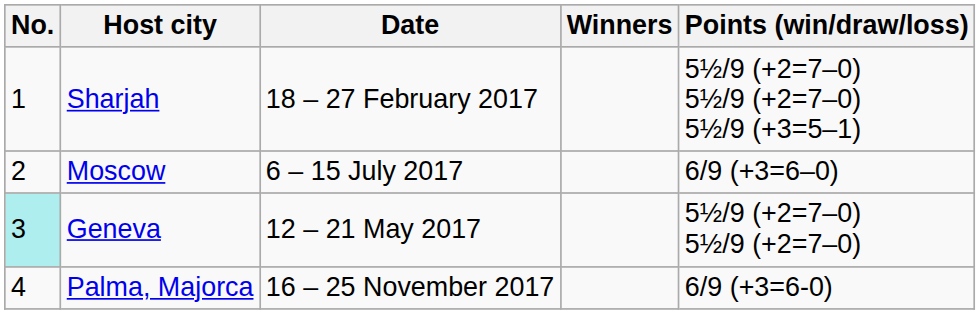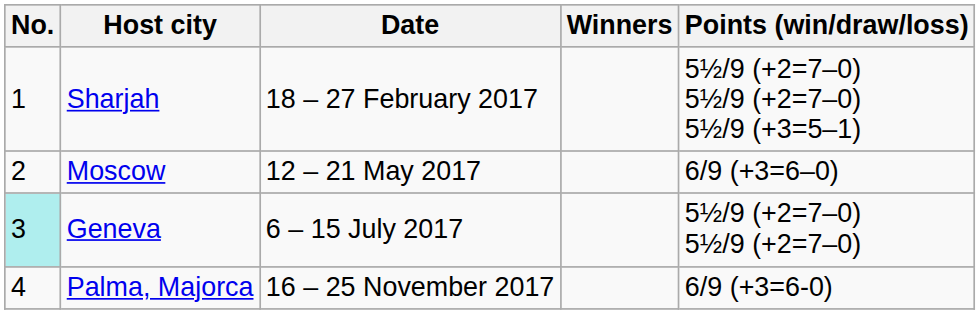 <table class="wikitable">
 <tr>
 <th>No.</th>
 <th>Host city</th>
 <th>Date</th>
 <th>Winners</th>
 <th>Points (win/draw/loss)</th>
 </tr>
 <tr>
 <td>1</td>
 <td> <a href='#'>Sharjah</a></td>
 <td>18 – 27 February 2017</td>
 <td><br><br></td>
 <td>5½/9 (+2=7–0)<br>5½/9 (+2=7–0)<br>5½/9 (+3=5–1)</td>
 </tr>
 <tr>
 <td>2</td>
 <td> <a href='#'>Moscow</a></td>
-<td>6 – 15 July 2017</td>
+<td>12 – 21 May 2017</td>
 <td></td>
 <td>6/9 (+3=6–0)</td>
 </tr>
 <tr>
 <td style="background: paleturquoise;">3</td>
 <td> <a href='#'>Geneva</a></td>
-<td>12 – 21 May 2017</td>
+<td>6 – 15 July 2017</td>
 <td></td>
 <td>5½/9 (+2=7–0)<br>5½/9 (+2=7–0)</td>
 </tr>
 <tr>
 <td>4</td>
 <td> <a href='#'>Palma, Majorca</a></td>
 <td>16 – 25 November 2017</td>
 <td><br></td>
 <td>6/9 (+3=6-0)</td>
 </tr>
 </table>
